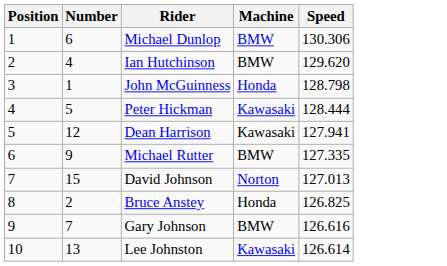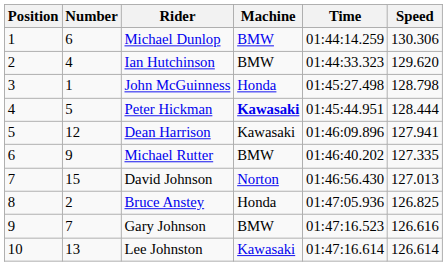 <table class="wikitable">
 <tr>
 <th>Position</th>
 <th>Number</th>
 <th>Rider</th>
 <th>Machine</th>
+<th>Time</th>
 <th>Speed</th>
 </tr>
 <tr>
 <td>1</td>
 <td>6</td>
 <td> <a href='#'>Michael Dunlop</a></td>
 <td><a href='#'>BMW</a></td>
+<td>01:44:14.259</td>
 <td>130.306</td>
 </tr>
 <tr>
 <td>2</td>
 <td>4</td>
 <td> <a href='#'>Ian Hutchinson</a></td>
 <td>BMW</td>
+<td>01:44:33.323</td>
 <td>129.620</td>
 </tr>
 <tr>
 <td>3</td>
 <td>1</td>
 <td> <a href='#'>John McGuinness</a></td>
 <td><a href='#'>Honda</a></td>
+<td>01:45:27.498</td>
 <td>128.798</td>
 </tr>
 <tr>
 <td>4</td>
 <td>5</td>
 <td> <a href='#'>Peter Hickman</a></td>
-<td><a href='#'>Kawasaki</a></td>
+<td><strong><a href='#'>Kawasaki</a></strong></td>
+<td>01:45:44.951</td>
 <td>128.444</td>
 </tr>
 <tr>
 <td>5</td>
 <td>12</td>
 <td> <a href='#'>Dean Harrison</a></td>
 <td>Kawasaki</td>
+<td>01:46:09.896</td>
 <td>127.941</td>
 </tr>
 <tr>
 <td>6</td>
 <td>9</td>
 <td> <a href='#'>Michael Rutter</a></td>
 <td>BMW</td>
+<td>01:46:40.202</td>
 <td>127.335</td>
 </tr>
 <tr>
 <td>7</td>
 <td>15</td>
 <td> David Johnson</td>
 <td><a href='#'>Norton</a></td>
+<td>01:46:56.430</td>
 <td>127.013</td>
 </tr>
 <tr>
 <td>8</td>
 <td>2</td>
 <td> <a href='#'>Bruce Anstey</a></td>
 <td>Honda</td>
+<td>01:47:05.936</td>
 <td>126.825</td>
 </tr>
 <tr>
 <td>9</td>
 <td>7</td>
 <td> Gary Johnson</td>
 <td>BMW</td>
+<td>01:47:16.523</td>
 <td>126.616</td>
 </tr>
 <tr>
 <td>10</td>
 <td>13</td>
 <td> Lee Johnston</td>
 <td><a href='#'>Kawasaki</a></td>
+<td>01:47:16.614</td>
 <td>126.614</td>
 </tr>
 </table>
